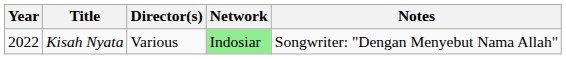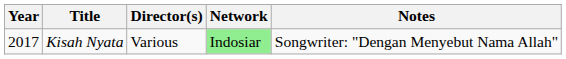 <table class="wikitable sortable">
 <tr>
 <th>Year</th>
 <th>Title</th>
 <th>Director(s)</th>
 <th>Network</th>
 <th>Notes</th>
 </tr>
 <tr>
-<td>2022</td>
+<td>2017</td>
 <td><em>Kisah Nyata</em></td>
 <td>Various</td>
 <td style="background: lightgreen;">Indosiar</td>
 <td>Songwriter: "Dengan Menyebut Nama Allah"</td>
 </tr>
 </table>
